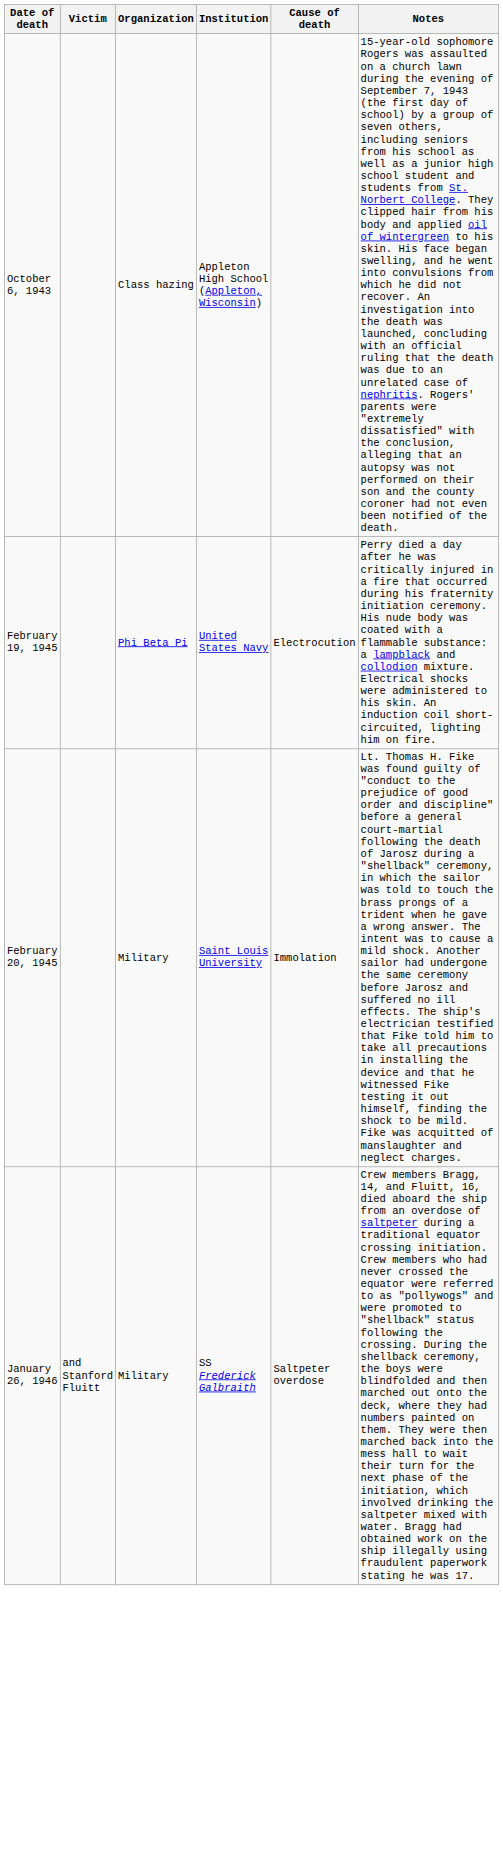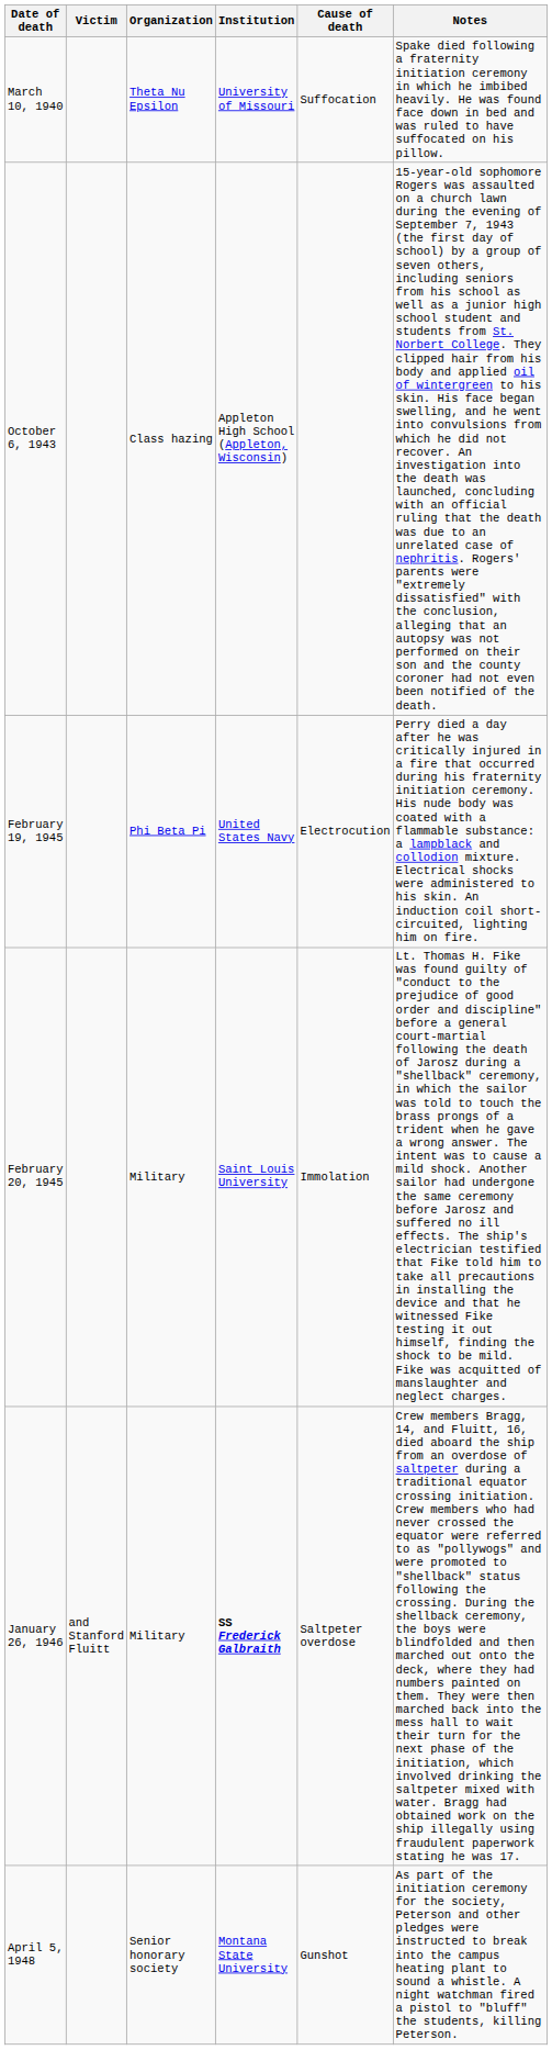 <table class="wikitable sortable">
 <tr>
 <th width=10%>Date of death</th>
 <th width=10%>Victim</th>
 <th width=10%>Organization</th>
 <th width=10%>Institution</th>
 <th width=10%>Cause of death</th>
 <th width=50%>Notes</th>
+</tr>
+<tr>
+<td>March 10, 1940</td>
+<td></td>
+<td><a href='#'>Theta Nu Epsilon</a></td>
+<td><a href='#'>University of Missouri</a></td>
+<td>Suffocation</td>
+<td>Spake died following a fraternity initiation ceremony in which he imbibed heavily. He was found face down in bed and was ruled to have suffocated on his pillow.</td>
 </tr>
 <tr>
 <td>October 6, 1943</td>
 <td></td>
 <td>Class hazing</td>
 <td>Appleton High School<br>(<a href='#'>Appleton, Wisconsin</a>)</td>
 <td></td>
 <td>15-year-old sophomore Rogers was assaulted on a church lawn during the evening of September 7, 1943 (the first day of school) by a group of seven others, including seniors from his school as well as a junior high school student and students from <a href='#'>St. Norbert College</a>. They clipped hair from his body and applied <a href='#'>oil of wintergreen</a> to his skin. His face began swelling, and he went into convulsions from which he did not recover. An investigation into the death was launched, concluding with an official ruling that the death was due to an unrelated case of <a href='#'>nephritis</a>. Rogers' parents were "extremely dissatisfied" with the conclusion, alleging that an autopsy was not performed on their son and the county coroner had not even been notified of the death.</td>
 </tr>
 <tr>
 <td>February 19, 1945</td>
 <td></td>
 <td><a href='#'>Phi Beta Pi</a></td>
 <td><a href='#'>United States Navy</a></td>
 <td>Electrocution</td>
 <td>Perry died a day after he was critically injured in a fire that occurred during his fraternity initiation ceremony. His nude body was coated with a flammable substance: a <a href='#'>lampblack</a> and <a href='#'>collodion</a> mixture. Electrical shocks were administered to his skin. An induction coil short-circuited, lighting him on fire.</td>
 </tr>
 <tr>
 <td>February 20, 1945</td>
 <td></td>
 <td>Military</td>
 <td><a href='#'>Saint Louis University</a></td>
 <td>Immolation</td>
 <td>Lt. Thomas H. Fike was found guilty of "conduct to the prejudice of good order and discipline" before a general court-martial following the death of Jarosz during a "shellback" ceremony, in which the sailor was told to touch the brass prongs of a trident when he gave a wrong answer. The intent was to cause a mild shock. Another sailor had undergone the same ceremony before Jarosz and suffered no ill effects. The ship's electrician testified that Fike told him to take all precautions in installing the device and that he witnessed Fike testing it out himself, finding the shock to be mild. Fike was acquitted of manslaughter and neglect charges.</td>
 </tr>
 <tr>
 <td>January 26, 1946</td>
 <td> and Stanford Fluitt</td>
 <td>Military</td>
-<td>SS <em><a href='#'>Frederick Galbraith</a></em></td>
+<td><strong>SS <em><a href='#'>Frederick Galbraith</a></em></strong></td>
 <td>Saltpeter overdose</td>
 <td>Crew members Bragg, 14, and Fluitt, 16, died aboard the ship from an overdose of <a href='#'>saltpeter</a> during a traditional equator crossing initiation. Crew members who had never crossed the equator were referred to as "pollywogs" and were promoted to "shellback" status following the crossing. During the shellback ceremony, the boys were blindfolded and then marched out onto the deck, where they had numbers painted on them. They were then marched back into the mess hall to wait their turn for the next phase of the initiation, which involved drinking the saltpeter mixed with water. Bragg had obtained work on the ship illegally using fraudulent paperwork stating he was 17.</td>
 </tr>
+<tr>
+<td>April 5, 1948</td>
+<td></td>
+<td>Senior honorary society</td>
+<td><a href='#'>Montana State University</a></td>
+<td>Gunshot</td>
+<td>As part of the initiation ceremony for the society, Peterson and other pledges were instructed to break into the campus heating plant to sound a whistle. A night watchman fired a pistol to "bluff" the students, killing Peterson.</td>
+</tr>
 </table>
